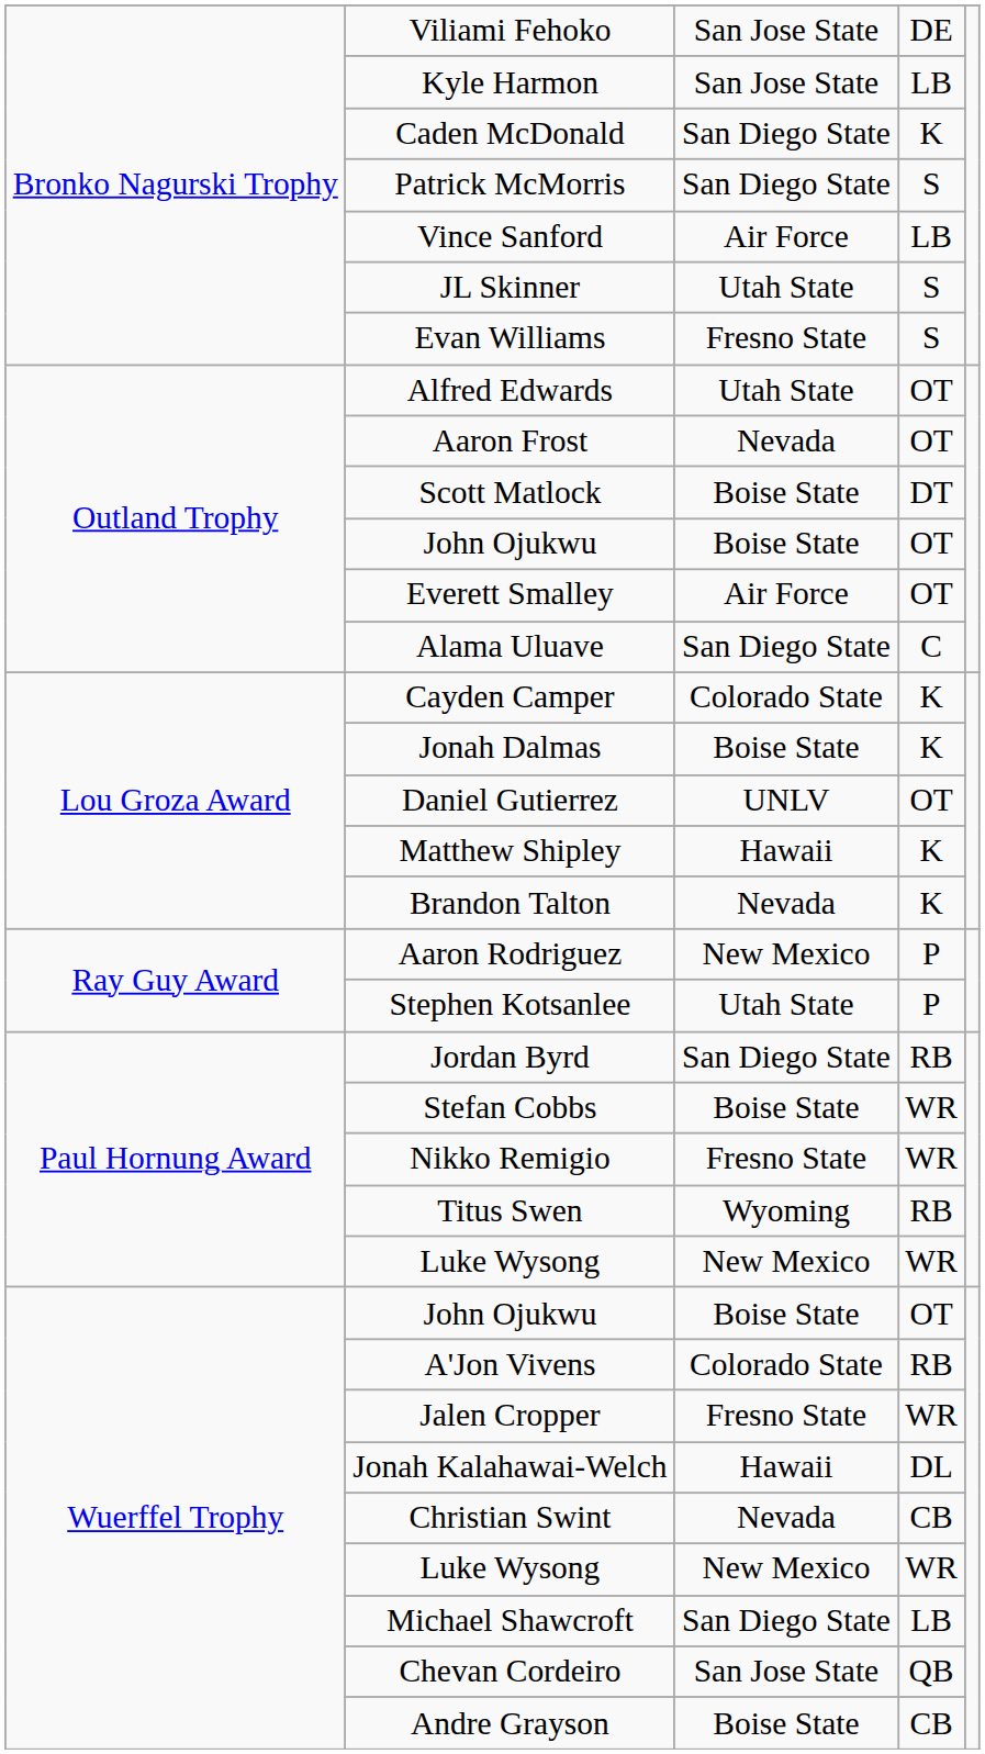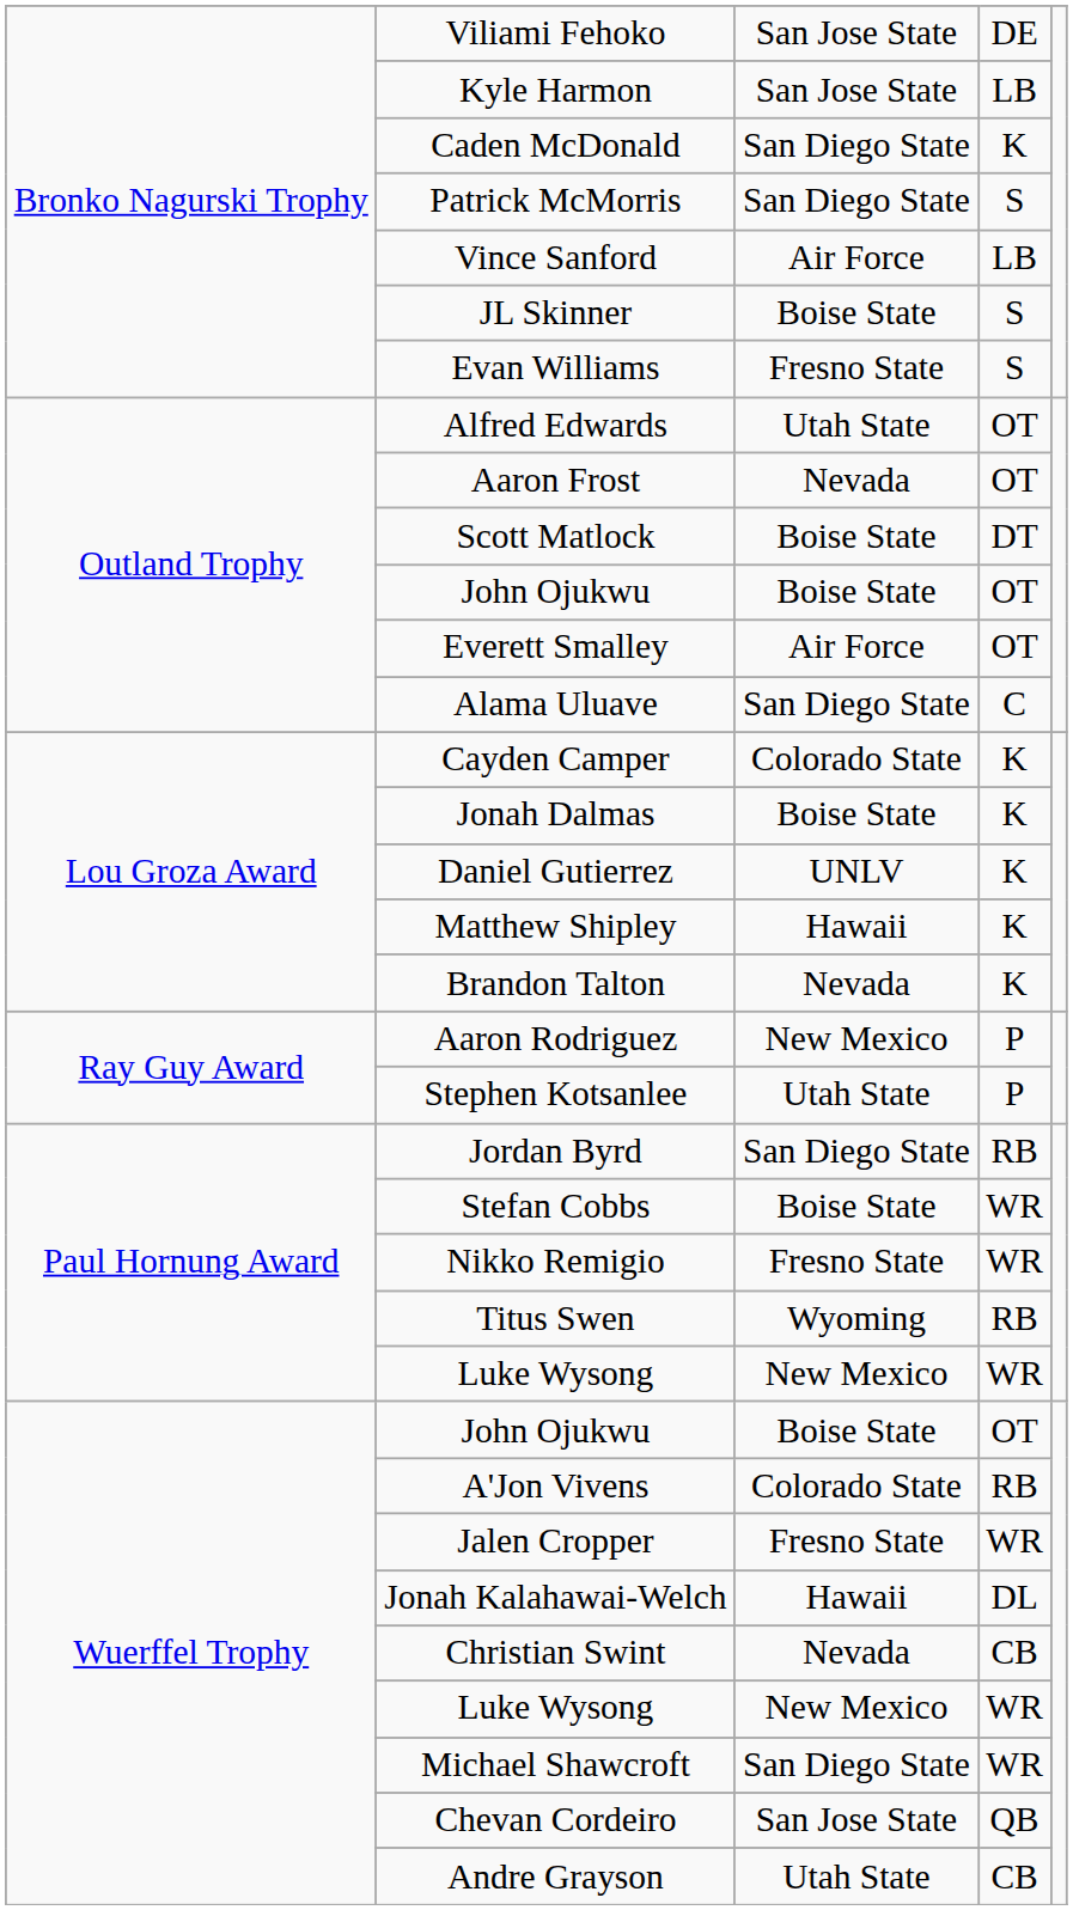 <table class="wikitable" style="text-align:center;">
 <tr>
 <td rowspan=7><a href='#'>Bronko Nagurski Trophy</a></td>
 <td>Viliami Fehoko</td>
 <td>San Jose State</td>
 <td>DE</td>
 <td rowspan=7></td>
 </tr>
 <tr>
 <td>Kyle Harmon</td>
 <td>San Jose State</td>
 <td>LB</td>
 </tr>
 <tr>
 <td>Caden McDonald</td>
 <td>San Diego State</td>
 <td>K</td>
 </tr>
 <tr>
 <td>Patrick McMorris</td>
 <td>San Diego State</td>
 <td>S</td>
 </tr>
 <tr>
 <td>Vince Sanford</td>
 <td>Air Force</td>
 <td>LB</td>
 </tr>
 <tr>
 <td>JL Skinner</td>
-<td>Utah State</td>
+<td>Boise State</td>
 <td>S</td>
 </tr>
 <tr>
 <td>Evan Williams</td>
 <td>Fresno State</td>
 <td>S</td>
 </tr>
 <tr>
 <td rowspan=6><a href='#'>Outland Trophy</a></td>
 <td>Alfred Edwards</td>
 <td>Utah State</td>
 <td>OT</td>
 <td rowspan=6></td>
 </tr>
 <tr>
 <td>Aaron Frost</td>
 <td>Nevada</td>
 <td>OT</td>
 </tr>
 <tr>
 <td>Scott Matlock</td>
 <td>Boise State</td>
 <td>DT</td>
 </tr>
 <tr>
 <td>John Ojukwu</td>
 <td>Boise State</td>
 <td>OT</td>
 </tr>
 <tr>
 <td>Everett Smalley</td>
 <td>Air Force</td>
 <td>OT</td>
 </tr>
 <tr>
 <td>Alama Uluave</td>
 <td>San Diego State</td>
 <td>C</td>
 </tr>
 <tr>
 <td rowspan=5><a href='#'>Lou Groza Award</a></td>
 <td>Cayden Camper</td>
 <td>Colorado State</td>
 <td>K</td>
 <td rowspan=5></td>
 </tr>
 <tr>
 <td>Jonah Dalmas</td>
 <td>Boise State</td>
 <td>K</td>
 </tr>
 <tr>
 <td>Daniel Gutierrez</td>
 <td>UNLV</td>
-<td>OT</td>
+<td>K</td>
 </tr>
 <tr>
 <td>Matthew Shipley</td>
 <td>Hawaii</td>
 <td>K</td>
 </tr>
 <tr>
 <td>Brandon Talton</td>
 <td>Nevada</td>
 <td>K</td>
 </tr>
 <tr>
 <td rowspan=2><a href='#'>Ray Guy Award</a></td>
 <td>Aaron Rodriguez</td>
 <td>New Mexico</td>
 <td>P</td>
 <td rowspan=2></td>
 </tr>
 <tr>
 <td>Stephen Kotsanlee</td>
 <td>Utah State</td>
 <td>P</td>
 </tr>
 <tr>
 <td rowspan=5><a href='#'>Paul Hornung Award</a></td>
 <td>Jordan Byrd</td>
 <td>San Diego State</td>
 <td>RB</td>
 <td rowspan=5></td>
 </tr>
 <tr>
 <td>Stefan Cobbs</td>
 <td>Boise State</td>
 <td>WR</td>
 </tr>
 <tr>
 <td>Nikko Remigio</td>
 <td>Fresno State</td>
 <td>WR</td>
 </tr>
 <tr>
 <td>Titus Swen</td>
 <td>Wyoming</td>
 <td>RB</td>
 </tr>
 <tr>
 <td>Luke Wysong</td>
 <td>New Mexico</td>
 <td>WR</td>
 </tr>
 <tr>
 <td rowspan=9><a href='#'>Wuerffel Trophy</a></td>
 <td>John Ojukwu</td>
 <td>Boise State</td>
 <td>OT</td>
 <td rowspan=9></td>
 </tr>
 <tr>
 <td>A'Jon Vivens</td>
 <td>Colorado State</td>
 <td>RB</td>
 </tr>
 <tr>
 <td>Jalen Cropper</td>
 <td>Fresno State</td>
 <td>WR</td>
 </tr>
 <tr>
 <td>Jonah Kalahawai-Welch</td>
 <td>Hawaii</td>
 <td>DL</td>
 </tr>
 <tr>
 <td>Christian Swint</td>
 <td>Nevada</td>
 <td>CB</td>
 </tr>
 <tr>
 <td>Luke Wysong</td>
 <td>New Mexico</td>
 <td>WR</td>
 </tr>
 <tr>
 <td>Michael Shawcroft</td>
 <td>San Diego State</td>
-<td>LB</td>
+<td>WR</td>
 </tr>
 <tr>
 <td>Chevan Cordeiro</td>
 <td>San Jose State</td>
 <td>QB</td>
 </tr>
 <tr>
 <td>Andre Grayson</td>
-<td>Boise State</td>
+<td>Utah State</td>
 <td>CB</td>
 </tr>
 <tr>
 </tr>
 </table>
